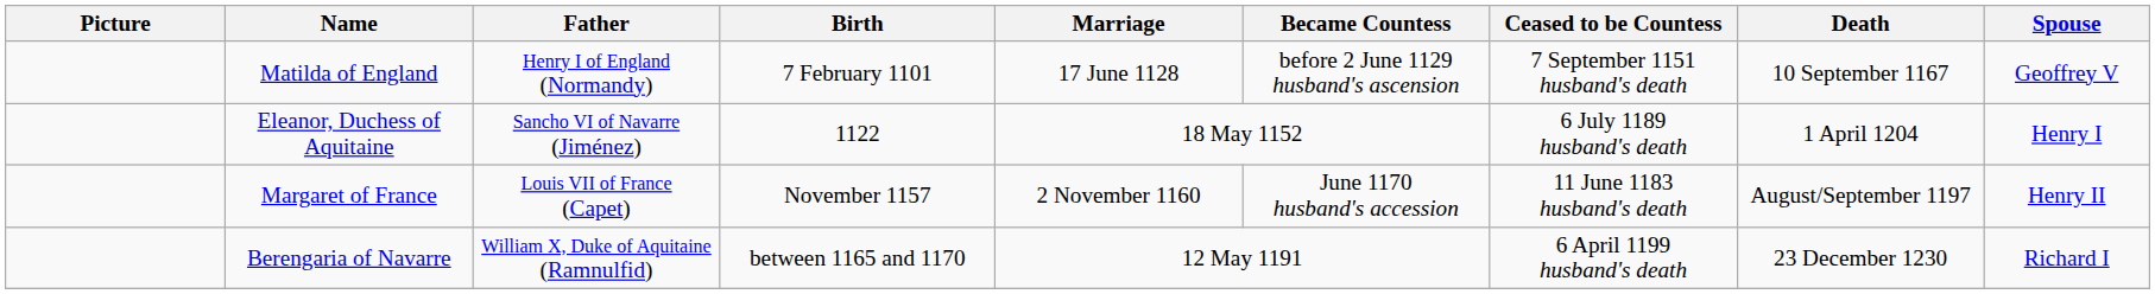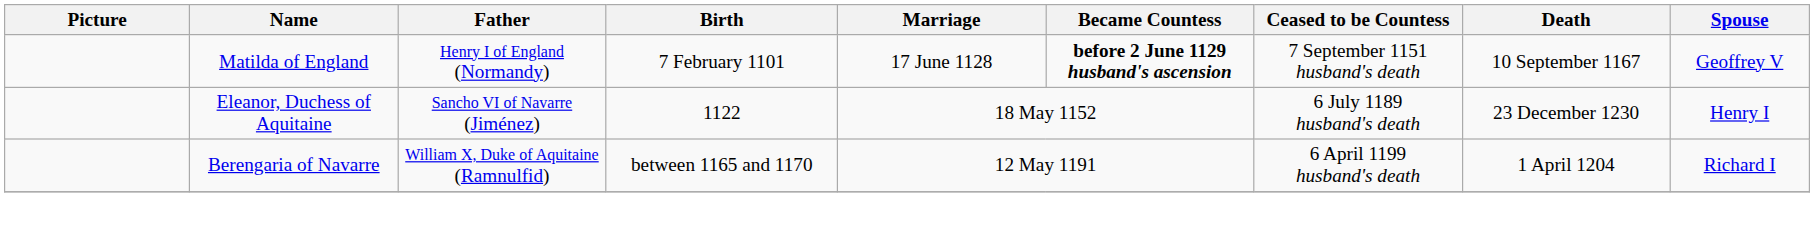 <table width=95% class="wikitable">
 <tr>
 <th width = "8%">Picture</th>
 <th width = "9%">Name</th>
 <th width = "9%">Father</th>
 <th width = "10%">Birth</th>
 <th width = "9%">Marriage</th>
 <th width = "9%">Became Countess</th>
 <th width = "9%">Ceased to be Countess</th>
 <th width = "9%">Death</th>
 <th width = "6%"><a href='#'>Spouse</a></th>
 </tr>
 <tr>
 <td align="center"></td>
 <td align="center"><a href='#'>Matilda of England</a></td>
 <td align="center"><small><a href='#'>Henry I of England</a></small><br>(<a href='#'>Normandy</a>)</td>
 <td align=center>7 February 1101</td>
 <td align=center>17 June 1128</td>
-<td align=center>before 2 June 1129<br><em>husband's ascension</em></td>
+<td align=center><strong>before 2 June 1129<br><em>husband's ascension</em></strong></td>
 <td align="center">7 September 1151<br><em>husband's death</em></td>
 <td align="center">10 September 1167</td>
 <td align="center"><a href='#'>Geoffrey V</a></td>
 </tr>
 <tr>
 <td align="center"></td>
 <td align="center"><a href='#'>Eleanor, Duchess of Aquitaine</a></td>
 <td align=center><small><a href='#'>Sancho VI of Navarre</a></small><br>(<a href='#'>Jiménez</a>)</td>
 <td align="center">1122</td>
 <td align="center" colspan="2">18 May 1152</td>
 <td align="center">6 July 1189<br><em>husband's death</em></td>
-<td align="center">1 April 1204</td>
+<td align="center">23 December 1230</td>
 <td align="center"><a href='#'>Henry I</a></td>
-</tr>
-<tr>
-<td align="center"></td>
-<td align="center"><a href='#'>Margaret of France</a></td>
-<td align=center><small><a href='#'>Louis VII of France</a></small><br>(<a href='#'>Capet</a>)</td>
-<td align="center">November 1157</td>
-<td align="center">2 November 1160</td>
-<td align="center">June 1170<br><em>husband's accession</em></td>
-<td align="center">11 June 1183<br><em>husband's death</em></td>
-<td align="center">August/September 1197</td>
-<td align="center"><a href='#'>Henry II</a></td>
 </tr>
 <tr>
 <td align="center"></td>
 <td align="center"><a href='#'>Berengaria of Navarre</a></td>
 <td align=center><small><a href='#'>William X, Duke of Aquitaine</a></small><br>(<a href='#'>Ramnulfid</a>)</td>
 <td align="center">between 1165 and 1170</td>
 <td align="center" colspan="2">12 May 1191</td>
 <td align="center">6 April 1199<br><em>husband's death</em></td>
-<td align="center">23 December 1230</td>
+<td align="center">1 April 1204</td>
 <td align="center"><a href='#'>Richard I</a></td>
 </tr>
 <tr>
 </tr>
 </table>
